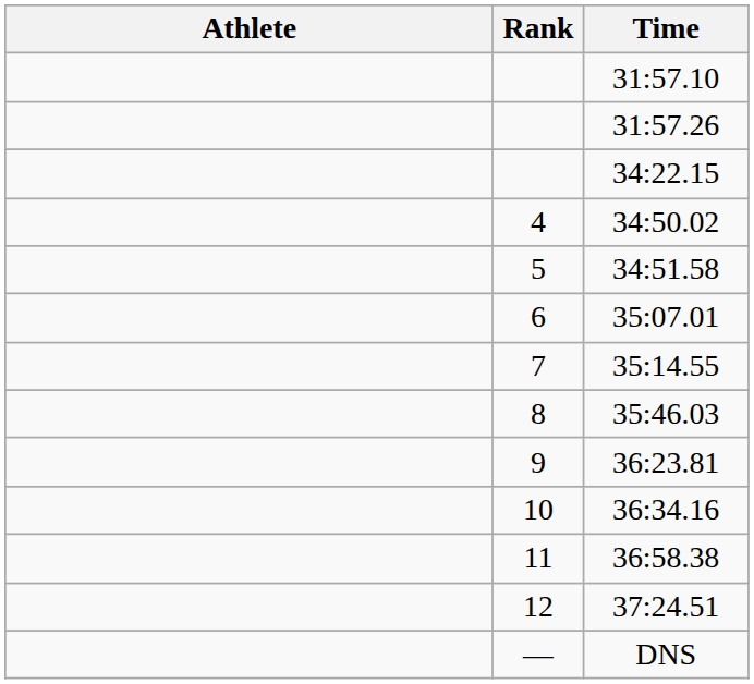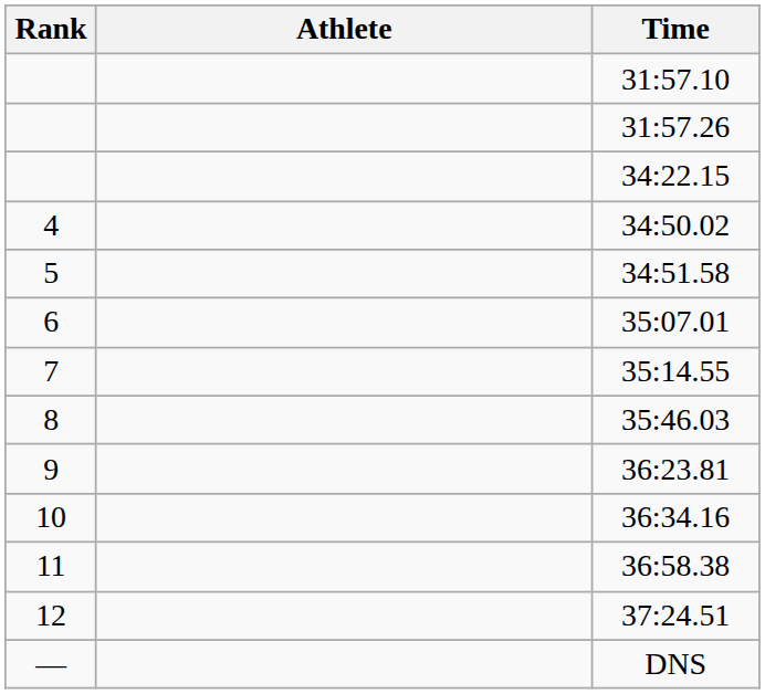 <table class=wikitable sortable| style="text-align:center">
 <tr>
+<th width=40>Rank</th>
 <th width=250>Athlete</th>
-<th width=40>Rank</th>
 <th width=80>Time</th>
 </tr>
 <tr>
+<td></td>
 <td align=left></td>
-<td></td>
 <td>31:57.10</td>
 </tr>
 <tr>
+<td></td>
 <td align=left></td>
-<td></td>
 <td>31:57.26</td>
 </tr>
 <tr>
+<td></td>
 <td align=left></td>
-<td></td>
 <td>34:22.15</td>
 </tr>
 <tr>
+<td>4</td>
 <td align=left></td>
-<td>4</td>
 <td>34:50.02</td>
 </tr>
 <tr>
+<td>5</td>
 <td align=left></td>
-<td>5</td>
 <td>34:51.58</td>
 </tr>
 <tr>
+<td>6</td>
 <td align=left></td>
-<td>6</td>
 <td>35:07.01</td>
 </tr>
 <tr>
+<td>7</td>
 <td align=left></td>
-<td>7</td>
 <td>35:14.55</td>
 </tr>
 <tr>
+<td>8</td>
 <td align=left></td>
-<td>8</td>
 <td>35:46.03</td>
 </tr>
 <tr>
+<td>9</td>
 <td align=left></td>
-<td>9</td>
 <td>36:23.81</td>
 </tr>
 <tr>
+<td>10</td>
 <td align=left></td>
-<td>10</td>
 <td>36:34.16</td>
 </tr>
 <tr>
+<td>11</td>
 <td align=left></td>
-<td>11</td>
 <td>36:58.38</td>
 </tr>
 <tr>
+<td>12</td>
 <td align=left></td>
-<td>12</td>
 <td>37:24.51</td>
 </tr>
 <tr>
+<td>—</td>
 <td align=left></td>
-<td>—</td>
 <td>DNS</td>
 </tr>
 </table>
